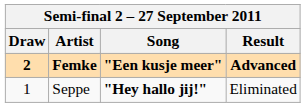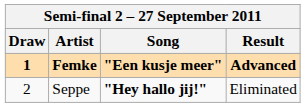 <table class="sortable wikitable" style="margin: 1em auto 1em auto; text-align:center">
 <tr>
 <th colspan="4">Semi-final 2 – 27 September 2011</th>
 </tr>
 <tr bgcolor="#CCCCCC">
 <th>Draw</th>
 <th>Artist</th>
 <th>Song</th>
 <th>Result</th>
 </tr>
 <tr style="font-weight:bold;background:navajowhite;">
-<td>2</td>
+<td>1</td>
 <td align="left">Femke</td>
 <td align="left">"Een kusje meer"</td>
 <td>Advanced</td>
 </tr>
 <tr>
-<td>1</td>
+<td>2</td>
 <td align="left">Seppe</td>
 <td align="left"><strong>"Hey hallo jij!"</strong></td>
 <td>Eliminated</td>
 </tr>
 </table>
